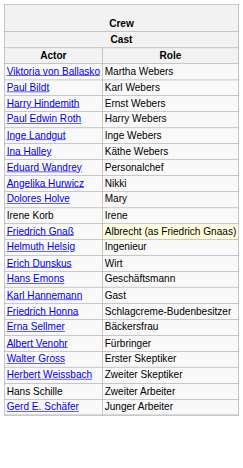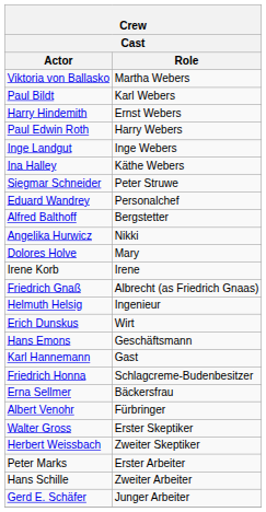 <table class="wikitable">
 <tr>
 <th colspan="2"><br>Crew</th>
 </tr>
 <tr>
 <th colspan="2">Cast</th>
 </tr>
 <tr>
 <th>Actor</th>
 <th>Role</th>
 </tr>
 <tr>
 <td><a href='#'>Viktoria von Ballasko</a></td>
 <td>Martha Webers</td>
 </tr>
 <tr>
 <td><a href='#'>Paul Bildt</a></td>
 <td>Karl Webers</td>
 </tr>
 <tr>
 <td><a href='#'>Harry Hindemith</a></td>
 <td>Ernst Webers</td>
 </tr>
 <tr>
 <td><a href='#'>Paul Edwin Roth</a></td>
 <td>Harry Webers</td>
 </tr>
 <tr>
 <td><a href='#'>Inge Landgut</a></td>
 <td>Inge Webers</td>
 </tr>
 <tr>
 <td><a href='#'>Ina Halley</a></td>
 <td>Käthe Webers</td>
 </tr>
 <tr>
+<td><a href='#'>Siegmar Schneider</a></td>
+<td>Peter Struwe</td>
+</tr>
+<tr>
 <td><a href='#'>Eduard Wandrey</a></td>
 <td>Personalchef</td>
+</tr>
+<tr>
+<td><a href='#'>Alfred Balthoff</a></td>
+<td>Bergstetter</td>
 </tr>
 <tr>
 <td><a href='#'>Angelika Hurwicz</a></td>
 <td>Nikki</td>
 </tr>
 <tr>
 <td><a href='#'>Dolores Holve</a></td>
 <td>Mary</td>
 </tr>
 <tr>
 <td>Irene Korb</td>
 <td>Irene</td>
 </tr>
 <tr>
 <td><a href='#'>Friedrich Gnaß</a></td>
-<td style="background: lightyellow;">Albrecht (as Friedrich Gnaas)</td>
+<td>Albrecht (as Friedrich Gnaas)</td>
 </tr>
 <tr>
 <td><a href='#'>Helmuth Helsig</a></td>
 <td>Ingenieur</td>
 </tr>
 <tr>
 <td><a href='#'>Erich Dunskus</a></td>
 <td>Wirt</td>
 </tr>
 <tr>
 <td><a href='#'>Hans Emons</a></td>
 <td>Geschäftsmann</td>
 </tr>
 <tr>
 <td><a href='#'>Karl Hannemann</a></td>
 <td>Gast</td>
 </tr>
 <tr>
 <td><a href='#'>Friedrich Honna</a></td>
 <td>Schlagcreme-Budenbesitzer</td>
 </tr>
 <tr>
 <td><a href='#'>Erna Sellmer</a></td>
 <td>Bäckersfrau</td>
 </tr>
 <tr>
 <td><a href='#'>Albert Venohr</a></td>
 <td>Fürbringer</td>
 </tr>
 <tr>
 <td><a href='#'>Walter Gross</a></td>
 <td>Erster Skeptiker</td>
 </tr>
 <tr>
 <td><a href='#'>Herbert Weissbach</a></td>
 <td>Zweiter Skeptiker</td>
 </tr>
 <tr>
+<td>Peter Marks</td>
+<td>Erster Arbeiter</td>
+</tr>
+<tr>
 <td>Hans Schille</td>
 <td>Zweiter Arbeiter</td>
 </tr>
 <tr>
 <td><a href='#'>Gerd E. Schäfer</a></td>
 <td>Junger Arbeiter</td>
 </tr>
 <tr>
 </tr>
 </table>
